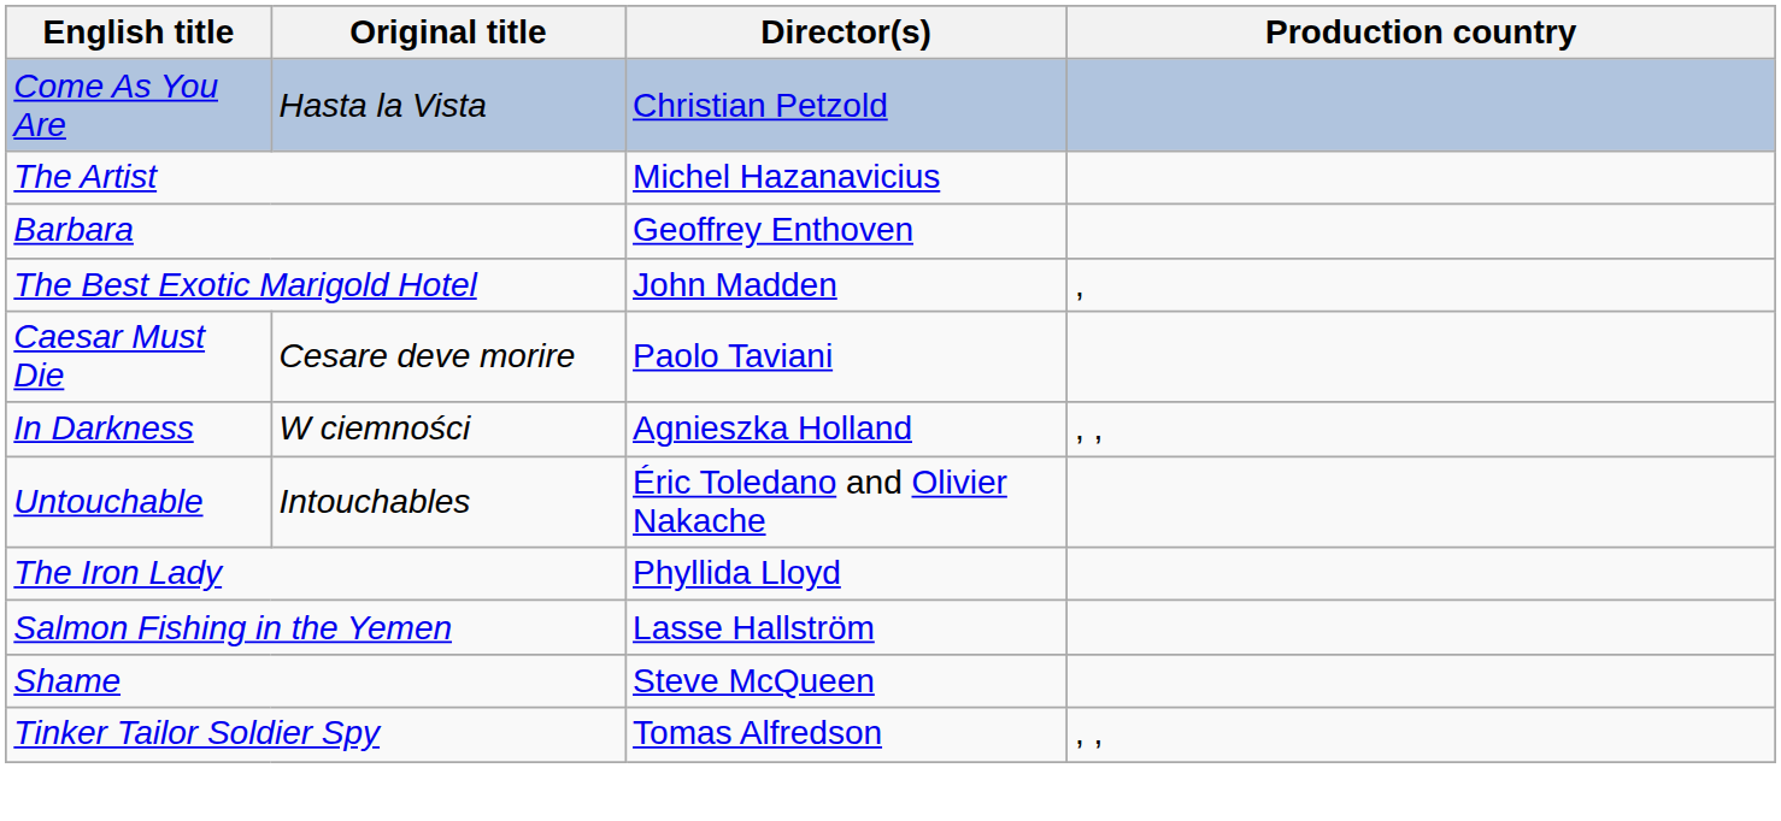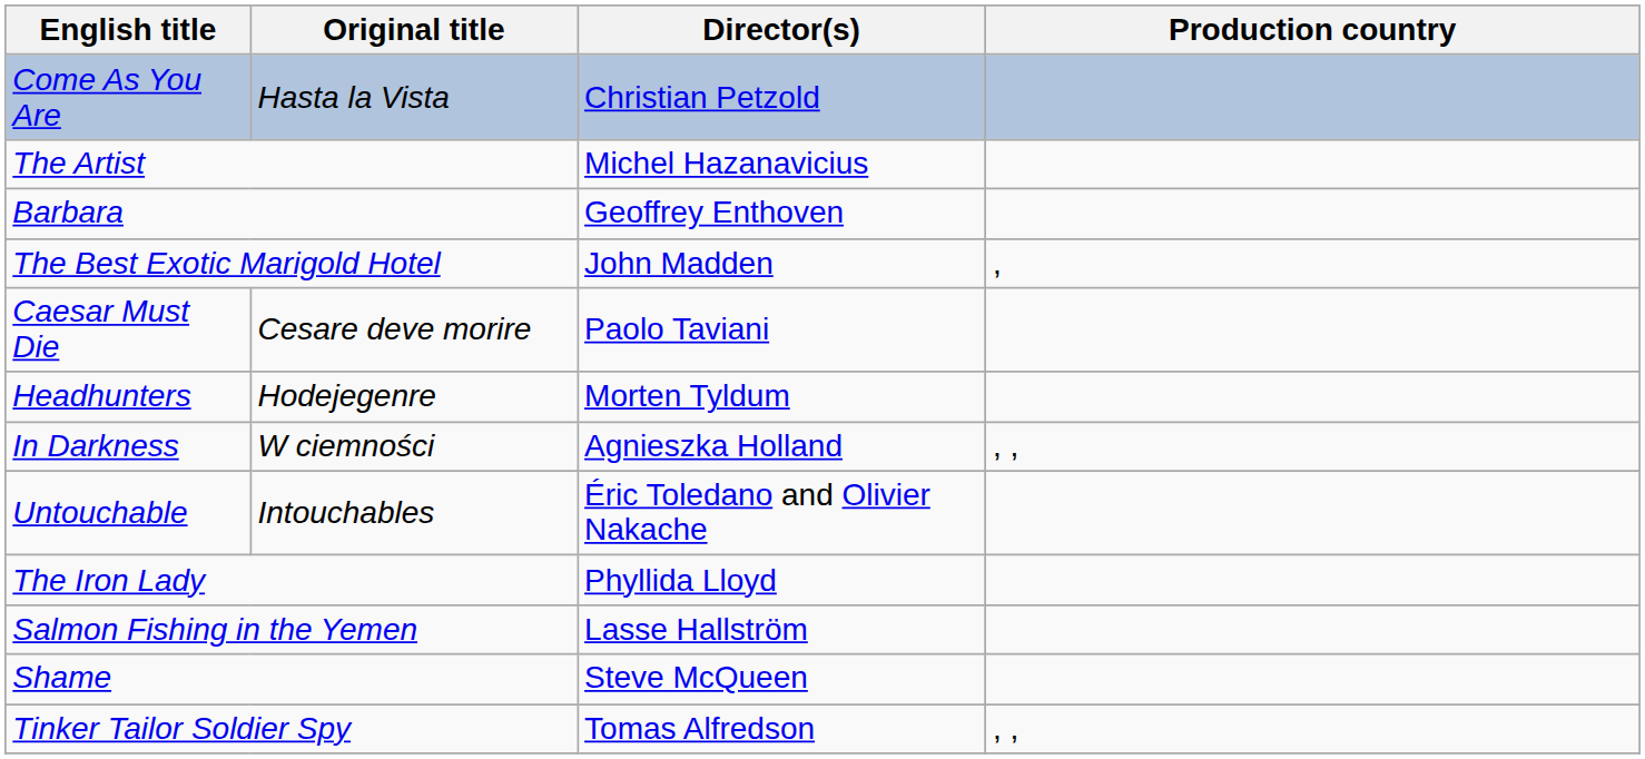 <table class="wikitable" width="95%" cellpadding="5">
 <tr>
 <th width="15%">English title</th>
 <th width="20%">Original title</th>
 <th width="25%">Director(s)</th>
 <th width="40%">Production country</th>
 </tr>
 <tr style="background:#B0C4DE;">
 <td><em><a href='#'>Come As You Are</a></em></td>
 <td><em>Hasta la Vista</em></td>
 <td><a href='#'>Christian Petzold</a></td>
 <td></td>
 </tr>
 <tr>
 <td colspan=2;><em><a href='#'>The Artist</a></em></td>
 <td><a href='#'>Michel Hazanavicius</a></td>
 <td></td>
 </tr>
 <tr>
 <td colspan=2;><em><a href='#'>Barbara</a></em></td>
 <td><a href='#'>Geoffrey Enthoven</a></td>
 <td></td>
 </tr>
 <tr>
 <td colspan=2;><em><a href='#'>The Best Exotic Marigold Hotel</a></em></td>
 <td><a href='#'>John Madden</a></td>
 <td>, </td>
 </tr>
 <tr>
 <td><em><a href='#'>Caesar Must Die</a></em></td>
 <td><em>Cesare deve morire</em></td>
 <td><a href='#'>Paolo Taviani</a></td>
 <td></td>
 </tr>
 <tr>
+<td><em><a href='#'>Headhunters</a></em></td>
+<td><em>Hodejegenre</em></td>
+<td><a href='#'>Morten Tyldum</a></td>
+<td></td>
+</tr>
+<tr>
 <td><em><a href='#'>In Darkness</a></em></td>
 <td><em>W ciemności</em></td>
 <td><a href='#'>Agnieszka Holland</a></td>
 <td>, , </td>
 </tr>
 <tr>
 <td><em><a href='#'>Untouchable</a></em></td>
 <td><em>Intouchables</em></td>
 <td><a href='#'>Éric Toledano</a> and <a href='#'>Olivier Nakache</a></td>
 <td></td>
 </tr>
 <tr>
 <td colspan=2;><em><a href='#'>The Iron Lady</a></em></td>
 <td><a href='#'>Phyllida Lloyd</a></td>
 <td></td>
 </tr>
 <tr>
 <td colspan=2;><em><a href='#'>Salmon Fishing in the Yemen</a></em></td>
 <td><a href='#'>Lasse Hallström</a></td>
 <td></td>
 </tr>
 <tr>
 <td colspan=2;><em><a href='#'>Shame</a></em></td>
 <td><a href='#'>Steve McQueen</a></td>
 <td></td>
 </tr>
 <tr>
 <td colspan=2;><em><a href='#'>Tinker Tailor Soldier Spy</a></em></td>
 <td><a href='#'>Tomas Alfredson</a></td>
 <td>, , </td>
 </tr>
 </table>
